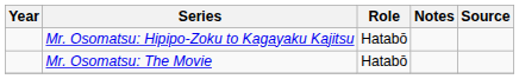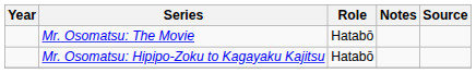 <table class="wikitable sortable plainrowheaders">
 <tr>
 <th>Year</th>
 <th>Series</th>
 <th>Role</th>
 <th class="unsortable">Notes</th>
 <th class="unsortable">Source</th>
 </tr>
 <tr>
 <td></td>
-<td><em><a href='#'>Mr. Osomatsu: Hipipo-Zoku to Kagayaku Kajitsu</a></em></td>
+<td><em><a href='#'>Mr. Osomatsu: The Movie</a></em></td>
 <td>Hatabō</td>
 <td></td>
 <td></td>
 </tr>
 <tr>
 <td></td>
-<td><em><a href='#'>Mr. Osomatsu: The Movie</a></em></td>
+<td><em><a href='#'>Mr. Osomatsu: Hipipo-Zoku to Kagayaku Kajitsu</a></em></td>
 <td>Hatabō</td>
 <td></td>
 <td></td>
 </tr>
 <tr>
 </tr>
 </table>
